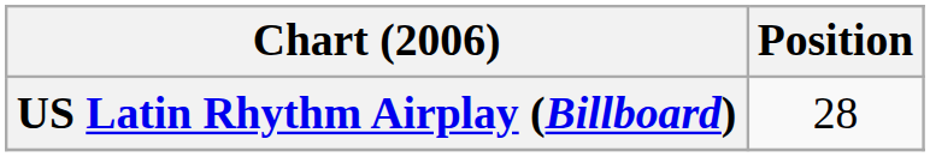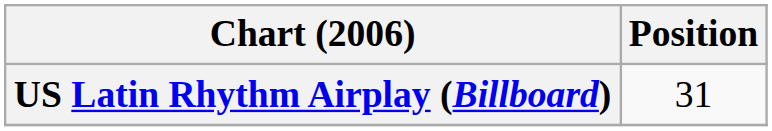 <table class="wikitable plainrowheaders" style="text-align:center;">
 <tr>
 <th scope="col">Chart (2006)</th>
 <th scope="col">Position</th>
 </tr>
 <tr>
 <th scope="row">US <a href='#'>Latin Rhythm Airplay</a> (<em><a href='#'>Billboard</a></em>)</th>
-<td style="text-align:center;">28</td>
+<td style="text-align:center;">31</td>
 </tr>
 <tr>
 </tr>
 </table>
